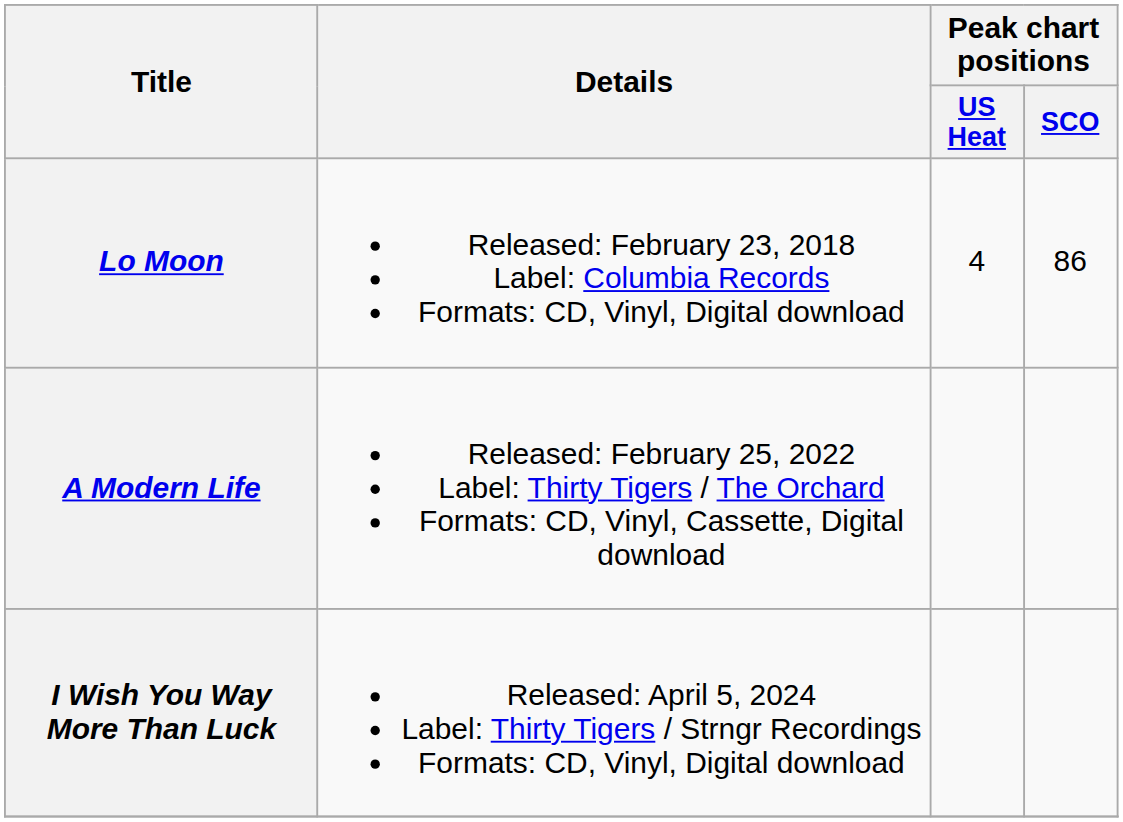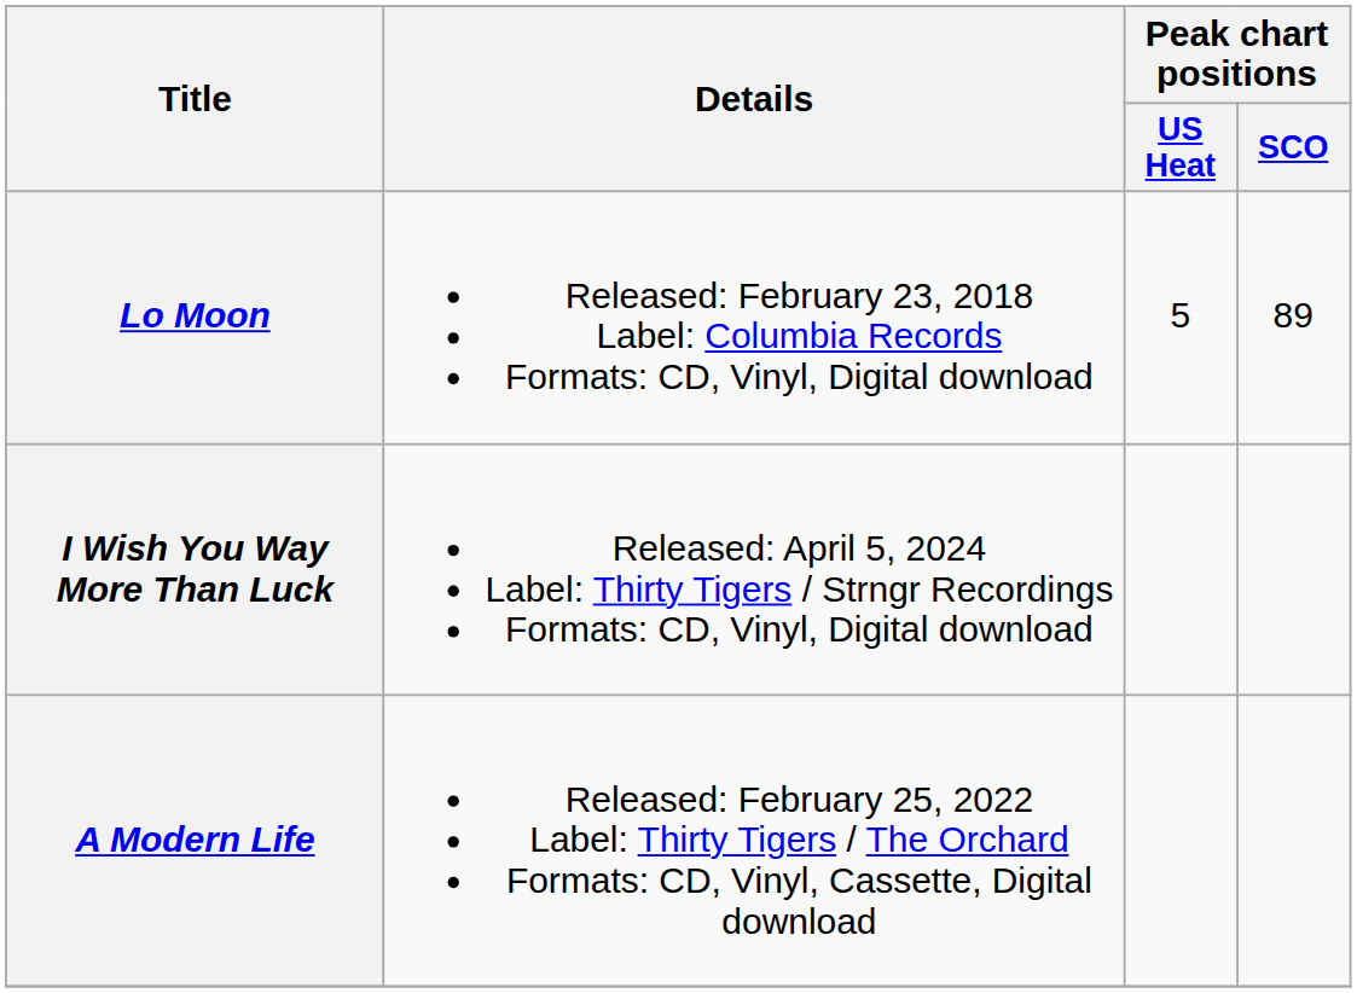 <table class="wikitable plainrowheaders" style="text-align:center;">
 <tr>
 <th scope="col" style="width:10em;" rowspan="2">Title</th>
 <th scope="col" style="width:20em;" rowspan="2">Details</th>
 <th scope="col" colspan="2">Peak chart positions</th>
 </tr>
 <tr>
 <th scope="col" style="width:3em;font-size:90%;"><a href='#'>US<br> Heat</a><br></th>
 <th scope="col" style="width:3em;font-size:90%;"><a href='#'>SCO</a><br></th>
 </tr>
 <tr>
 <th scope="row"><a href='#'><em>Lo Moon</em></a></th>
 <td><br><ul><li>Released: February 23, 2018</li><li>Label: <a href='#'>Columbia Records</a></li><li>Formats: CD, Vinyl, Digital download</li></ul></td>
-<td>4</td>
-<td>86</td>
+<td>5</td>
+<td>89</td>
+</tr>
+<tr>
+<th scope="row"><em>I Wish You Way More Than Luck</em></th>
+<td><br><ul><li>Released: April 5, 2024</li><li>Label: <a href='#'>Thirty Tigers</a> / Strngr Recordings</li><li>Formats: CD, Vinyl, Digital download</li></ul></td>
+<td></td>
+<td></td>
 </tr>
 <tr>
 <th scope="row"><em><a href='#'>A Modern Life</a></em></th>
 <td><br><ul><li>Released: February 25, 2022</li><li>Label: <a href='#'>Thirty Tigers</a> / <a href='#'>The Orchard</a></li><li>Formats: CD, Vinyl, Cassette, Digital download</li></ul></td>
 <td></td>
 <td></td>
 </tr>
 <tr>
-<th scope="row"><em>I Wish You Way More Than Luck</em></th>
-<td><br><ul><li>Released: April 5, 2024</li><li>Label: <a href='#'>Thirty Tigers</a> / Strngr Recordings</li><li>Formats: CD, Vinyl, Digital download</li></ul></td>
-<td></td>
-<td></td>
-</tr>
-<tr>
 </tr>
 </table>
